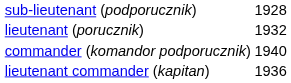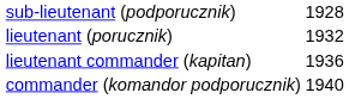 <table>
 <tr>
 <td> <a href='#'>sub-lieutenant</a> (<em>podporucznik</em>)</td>
 <td>1928</td>
 </tr>
 <tr>
 <td> <a href='#'>lieutenant</a> (<em>porucznik</em>)</td>
 <td>1932</td>
 </tr>
 <tr>
+<td> <a href='#'>lieutenant commander</a> (<em>kapitan</em>)</td>
+<td>1936</td>
+</tr>
+<tr>
 <td> <a href='#'>commander</a> (<em>komandor podporucznik</em>)</td>
 <td>1940</td>
 </tr>
-<tr>
-<td> <a href='#'>lieutenant commander</a> (<em>kapitan</em>)</td>
-<td>1936</td>
-</tr>
 </table>
